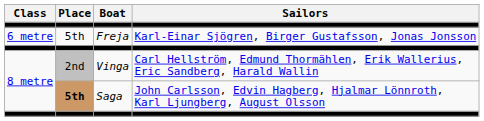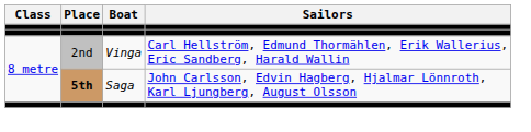 <table class=wikitable>
 <tr>
 <th>Class</th>
 <th>Place</th>
 <th>Boat</th>
 <th>Sailors</th>
 </tr>
 <tr bgcolor=black>
 <td></td>
 <td></td>
 <td></td>
 <td></td>
-</tr>
-<tr>
-<td><a href='#'>6 metre</a></td>
-<td align=center>5th</td>
-<td><em>Freja</em></td>
-<td><a href='#'>Karl-Einar Sjögren</a>, <a href='#'>Birger Gustafsson</a>, <a href='#'>Jonas Jonsson</a></td>
 </tr>
 <tr bgcolor=black>
 <td></td>
 <td></td>
 <td></td>
 <td></td>
 </tr>
 <tr>
 <td rowspan=2><a href='#'>8 metre</a></td>
 <td bgcolor=silver align=center>2nd</td>
 <td><em>Vinga</em></td>
 <td><a href='#'>Carl Hellström</a>, <a href='#'>Edmund Thormählen</a>, <a href='#'>Erik Wallerius</a>, <br> <a href='#'>Eric Sandberg</a>, <a href='#'>Harald Wallin</a></td>
 </tr>
 <tr>
 <td bgcolor=cc9966 align=center><strong>5th</strong></td>
 <td><em>Saga</em></td>
 <td><a href='#'>John Carlsson</a>, <a href='#'>Edvin Hagberg</a>, <a href='#'>Hjalmar Lönnroth</a>, <br> <a href='#'>Karl Ljungberg</a>, <a href='#'>August Olsson</a></td>
 </tr>
 <tr bgcolor=black>
 <td></td>
 <td></td>
 <td></td>
 <td></td>
 </tr>
 </table>
